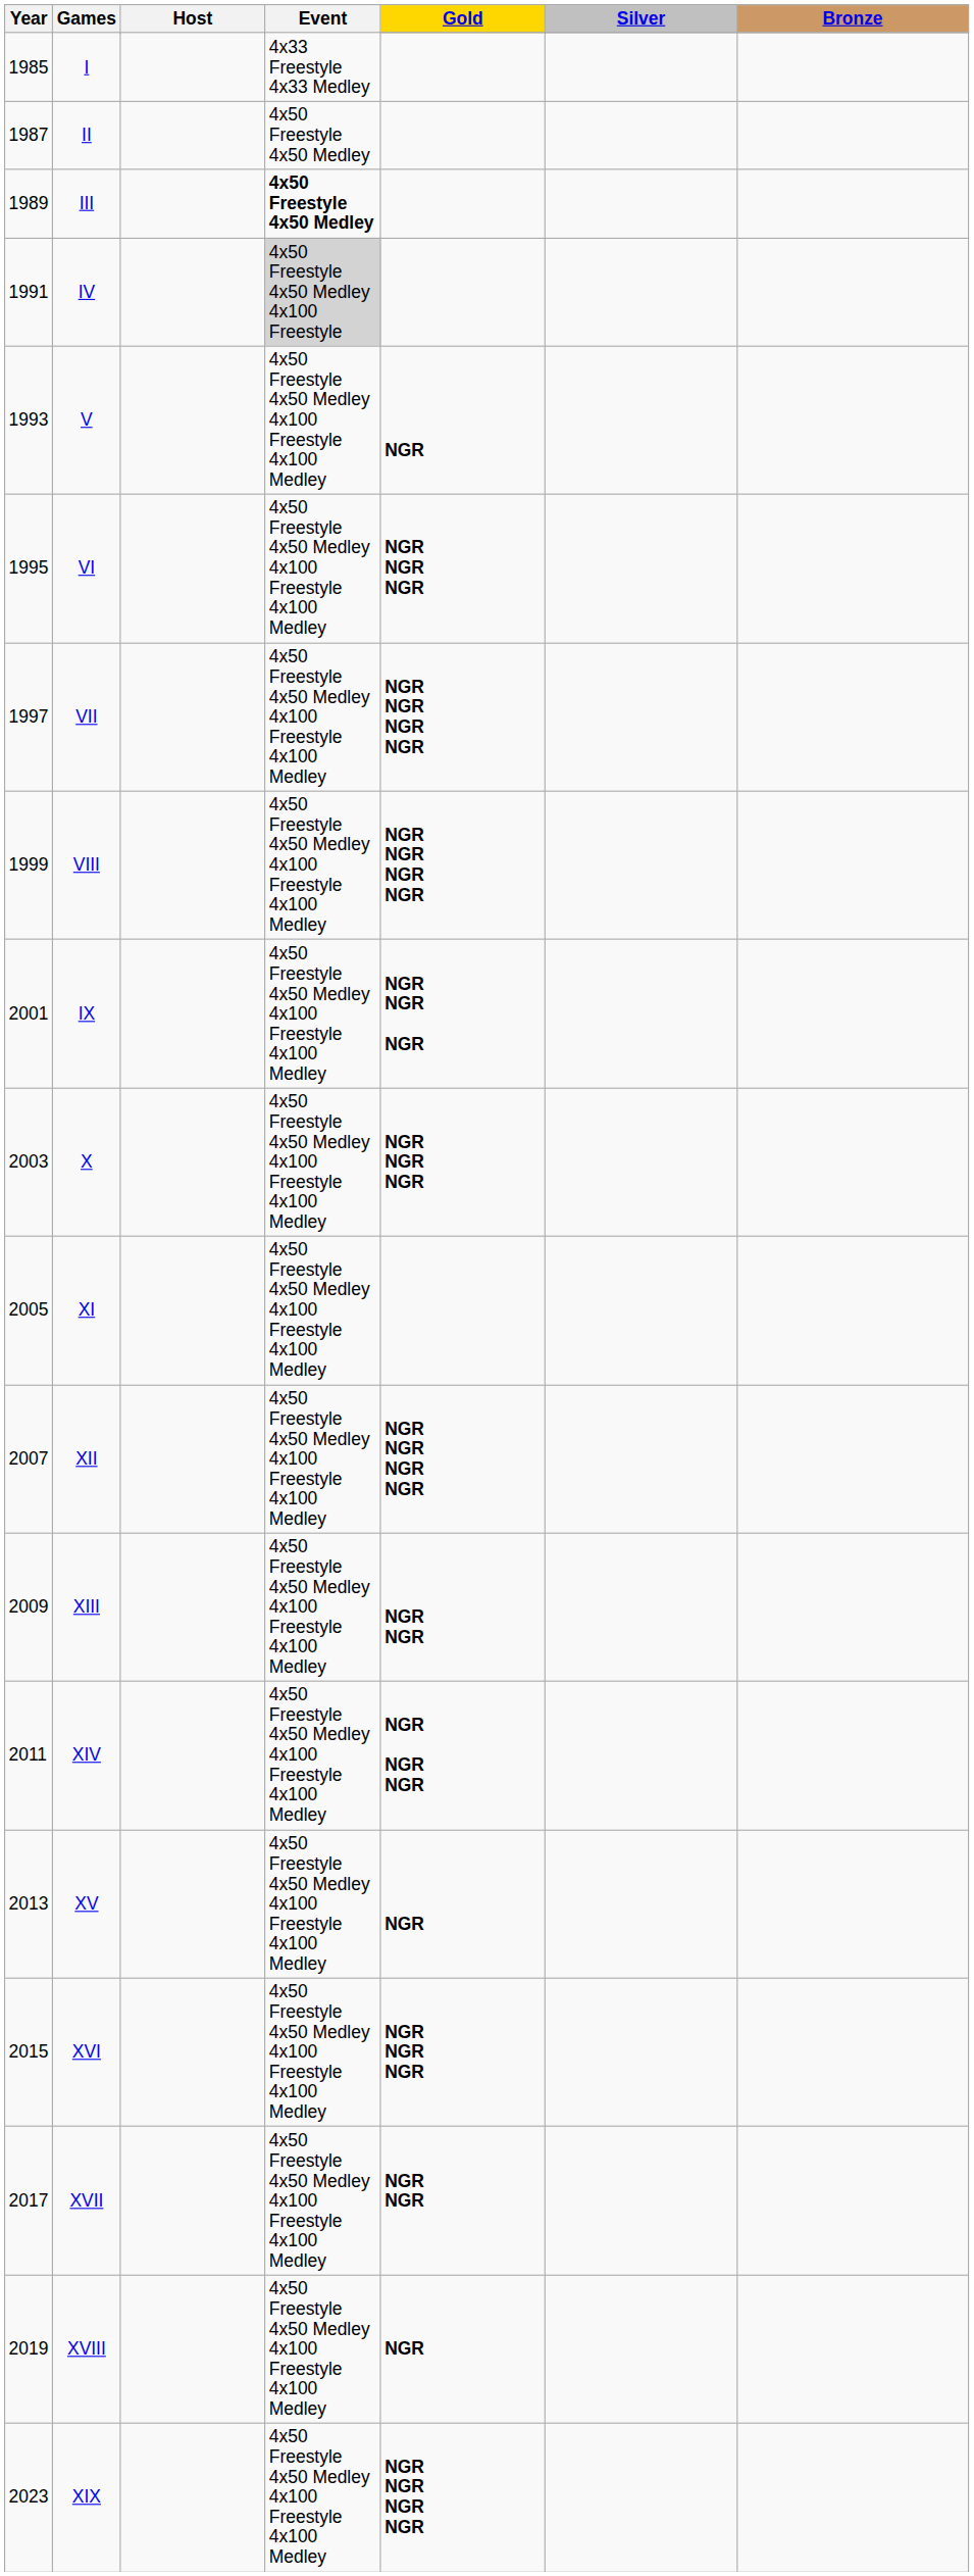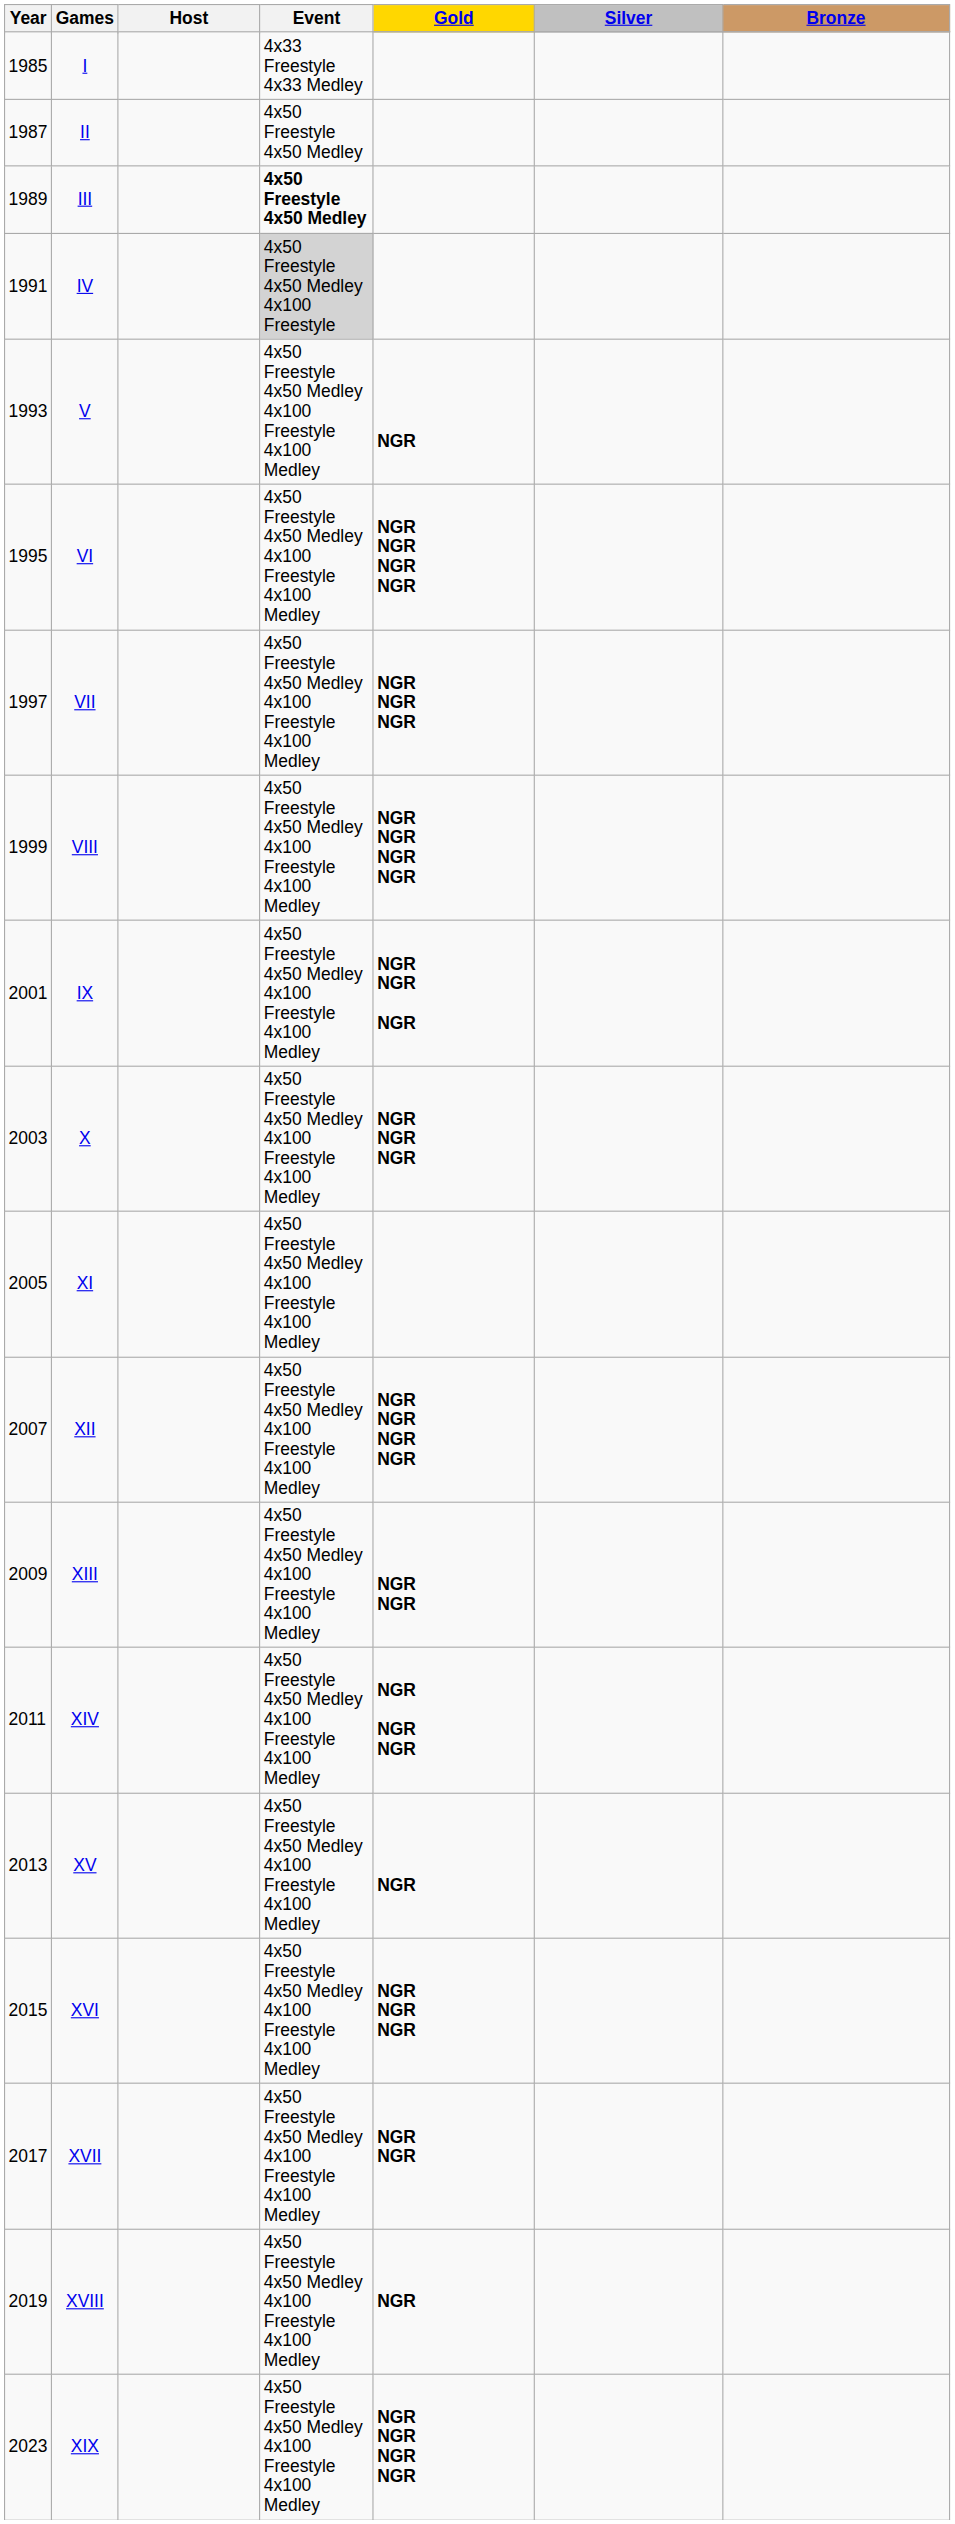 <table class="sortable wikitable collapsible collapsed">
 <tr>
 <th rowspan="2" style="width:5%;">Year</th>
 <th rowspan="2" style="width:5%;">Games</th>
 <th rowspan="2" style="width:15%;">Host</th>
 <th rowspan="2" style="width:12%;">Event</th>
 <th style="background-color: gold"><a href='#'>Gold</a></th>
 <th style="background-color: silver"><a href='#'>Silver</a></th>
 <th style="background-color: #CC9966"><a href='#'>Bronze</a></th>
 </tr>
 <tr>
 </tr>
 <tr>
 <td>1985</td>
 <td align=center><a href='#'>I</a></td>
 <td align="left"></td>
 <td>4x33 Freestyle <br> 4x33 Medley</td>
 <td align="left"> <br> </td>
 <td align="left"> <br> </td>
 <td align="left"> <br> </td>
 </tr>
 <tr>
 <td>1987</td>
 <td align=center><a href='#'>II</a></td>
 <td align="left"></td>
 <td>4x50 Freestyle <br> 4x50 Medley</td>
 <td align="left"> <br> </td>
 <td align="left"> <br> </td>
 <td align="left"> <br> </td>
 </tr>
 <tr>
 <td>1989</td>
 <td align=center><a href='#'>III</a></td>
 <td align="left"></td>
 <td><strong>4x50 Freestyle <br> 4x50 Medley</strong></td>
 <td align="left"> <br> </td>
 <td align="left"> <br> </td>
 <td align="left"> <br> </td>
 </tr>
 <tr>
 <td>1991</td>
 <td align=center><a href='#'>IV</a></td>
 <td align="left"></td>
 <td style="background: lightgrey;">4x50 Freestyle <br> 4x50 Medley <br> 4x100 Freestyle</td>
 <td align="left"> <br>  <br> </td>
 <td align="left"> <br>  <br> </td>
 <td align="left"> <br>  <br> </td>
 </tr>
 <tr>
 <td>1993</td>
 <td align=center><a href='#'>V</a></td>
 <td align="left"></td>
 <td>4x50 Freestyle <br> 4x50 Medley <br> 4x100 Freestyle <br> 4x100 Medley</td>
 <td align="left"> <br>  <br>  <br>  <strong>NGR</strong></td>
 <td align="left"> <br>  <br>  <br> </td>
 <td align="left"> <br>  <br>  <br> </td>
 </tr>
 <tr>
 <td>1995</td>
 <td align=center><a href='#'>VI</a></td>
 <td align="left"></td>
 <td>4x50 Freestyle <br> 4x50 Medley <br> 4x100 Freestyle <br> 4x100 Medley</td>
-<td align="left"> <strong>NGR</strong> <br>  <strong>NGR</strong> <br>  <strong>NGR</strong> <br> </td>
+<td align="left"> <strong>NGR</strong> <br>  <strong>NGR</strong> <br>  <strong>NGR</strong> <br>  <strong>NGR</strong></td>
 <td align="left"> <br>  <br>  <br> </td>
 <td align="left"> <br>  <br>  <br> </td>
 </tr>
 <tr>
 <td>1997</td>
 <td align=center><a href='#'>VII</a></td>
 <td align="left"></td>
 <td>4x50 Freestyle <br> 4x50 Medley <br> 4x100 Freestyle <br> 4x100 Medley</td>
-<td align="left"> <strong>NGR</strong> <br>  <strong>NGR</strong> <br>  <strong>NGR</strong> <br>  <strong>NGR</strong></td>
+<td align="left"> <strong>NGR</strong> <br>  <strong>NGR</strong> <br>  <strong>NGR</strong> <br> </td>
 <td align="left"> <br>  <br>  <br> </td>
 <td align="left"> <br>  <br>  <br> </td>
 </tr>
 <tr>
 <td>1999</td>
 <td align=center><a href='#'>VIII</a></td>
 <td align="left"></td>
 <td>4x50 Freestyle <br> 4x50 Medley <br> 4x100 Freestyle <br> 4x100 Medley</td>
 <td align="left"> <strong>NGR</strong> <br>  <strong>NGR</strong> <br>  <strong>NGR</strong> <br>  <strong>NGR</strong></td>
 <td align="left"> <br>  <br>  <br> </td>
 <td align="left"> <br>  <br>  <br> </td>
 </tr>
 <tr>
 <td>2001</td>
 <td align=center><a href='#'>IX</a></td>
 <td align="left"></td>
 <td>4x50 Freestyle <br> 4x50 Medley <br> 4x100 Freestyle <br> 4x100 Medley</td>
 <td align="left"> <strong>NGR</strong> <br>  <strong>NGR</strong> <br>  <br>  <strong>NGR</strong></td>
 <td align="left"> <br>  <br>  <br> </td>
 <td align="left"> <br>  <br>  <br> </td>
 </tr>
 <tr>
 <td>2003</td>
 <td align=center><a href='#'>X</a></td>
 <td align="left"></td>
 <td>4x50 Freestyle <br> 4x50 Medley <br> 4x100 Freestyle <br> 4x100 Medley</td>
 <td align="left"> <strong>NGR</strong> <br>  <strong>NGR</strong> <br>  <strong>NGR</strong> <br> </td>
 <td align="left"> <br>  <br>  <br> </td>
 <td align="left"> <br>  <br>  <br> </td>
 </tr>
 <tr>
 <td>2005</td>
 <td align=center><a href='#'>XI</a></td>
 <td align="left"></td>
 <td>4x50 Freestyle <br> 4x50 Medley <br> 4x100 Freestyle <br> 4x100 Medley</td>
 <td align="left"> <br>  <br>  <br> </td>
 <td align="left"> <br>  <br>  <br> </td>
 <td align="left"> <br>  <br>  <br> </td>
 </tr>
 <tr>
 <td>2007</td>
 <td align=center><a href='#'>XII</a></td>
 <td align="left"></td>
 <td>4x50 Freestyle <br> 4x50 Medley <br> 4x100 Freestyle <br> 4x100 Medley</td>
 <td align="left"> <strong>NGR</strong> <br>  <strong>NGR</strong> <br>  <strong>NGR</strong> <br>  <strong>NGR</strong></td>
 <td align="left"> <br>  <br>  <br> </td>
 <td align="left"> <br>  <br>  <br> </td>
 </tr>
 <tr>
 <td>2009</td>
 <td align=center><a href='#'>XIII</a></td>
 <td align="left"></td>
 <td>4x50 Freestyle <br> 4x50 Medley <br> 4x100 Freestyle <br> 4x100 Medley</td>
 <td align="left"> <br>  <br>  <strong>NGR</strong> <br>  <strong>NGR</strong></td>
 <td align="left"> <br>  <br>  <br> </td>
 <td align="left"> <br>  <br>  <br> </td>
 </tr>
 <tr>
 <td>2011</td>
 <td align=center><a href='#'>XIV</a></td>
 <td align="left"></td>
 <td>4x50 Freestyle <br> 4x50 Medley <br> 4x100 Freestyle <br> 4x100 Medley</td>
 <td align="left"> <strong>NGR</strong> <br>  <br>  <strong>NGR</strong> <br>  <strong>NGR</strong></td>
 <td align="left"> <br>  <br>  <br> </td>
 <td align="left"> <br>  <br>  <br> </td>
 </tr>
 <tr>
 <td>2013</td>
 <td align=center><a href='#'>XV</a></td>
 <td align="left"></td>
 <td>4x50 Freestyle <br> 4x50 Medley <br> 4x100 Freestyle <br> 4x100 Medley</td>
 <td align="left"> <br>  <br>  <strong>NGR</strong> <br> </td>
 <td align="left"> <br>  <br>  <br> </td>
 <td align="left"> <br>  <br>  <br> </td>
 </tr>
 <tr>
 <td>2015</td>
 <td align=center><a href='#'>XVI</a></td>
 <td align="left"></td>
 <td>4x50 Freestyle <br> 4x50 Medley <br> 4x100 Freestyle <br> 4x100 Medley</td>
 <td align="left"> <strong>NGR</strong> <br>  <strong>NGR</strong> <br>  <strong>NGR</strong> <br> </td>
 <td align="left"> <br>  <br>  <br>  </td>
 <td align="left"> <br>  <br>  <br>  </td>
 </tr>
 <tr>
 <td>2017</td>
 <td align=center><a href='#'>XVII</a></td>
 <td align="left"></td>
 <td>4x50 Freestyle <br> 4x50 Medley <br> 4x100 Freestyle <br> 4x100 Medley</td>
 <td align="left"> <strong>NGR</strong> <br>  <strong>NGR</strong> <br>  <br> </td>
 <td align="left"> <br>  <br>  <br> </td>
 <td align="left"> <br>  <br>  <br> </td>
 </tr>
 <tr>
 <td>2019</td>
 <td align=center><a href='#'>XVIII</a></td>
 <td align="left"></td>
 <td>4x50 Freestyle <br> 4x50 Medley <br> 4x100 Freestyle <br> 4x100 Medley</td>
 <td align="left"> <br>  <strong>NGR</strong> <br>  <br> </td>
 <td align="left"> <br>  <br>  <br> </td>
 <td align="left"> <br>  <br>  <br> </td>
 </tr>
 <tr>
 <td>2023</td>
 <td align=center><a href='#'>XIX</a></td>
 <td align="left"></td>
 <td>4x50 Freestyle <br> 4x50 Medley <br> 4x100 Freestyle <br> 4x100 Medley</td>
 <td align="left"> <strong>NGR</strong> <br>  <strong>NGR</strong> <br>  <strong>NGR</strong> <br>  <strong>NGR</strong></td>
 <td align="left"> <br>  <br>  <br> </td>
 <td align="left"> <br>  <br>  <br> </td>
 </tr>
 </table>
